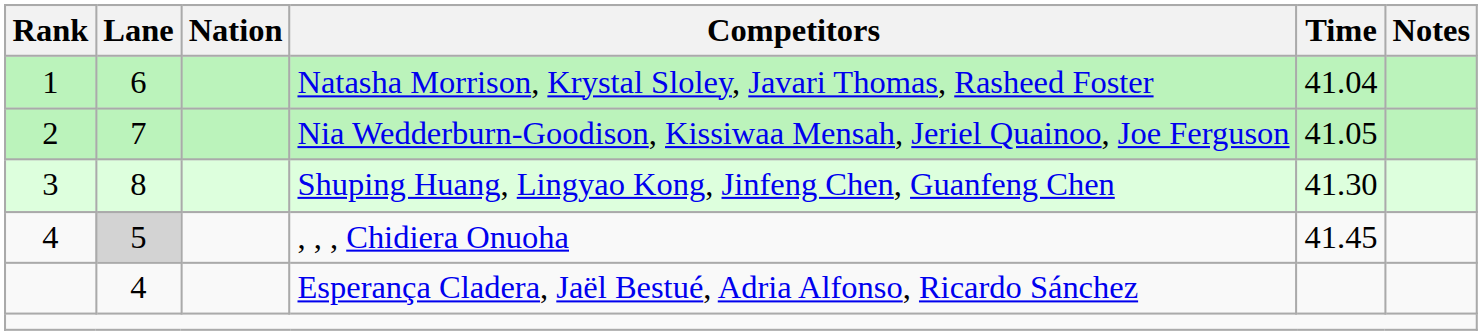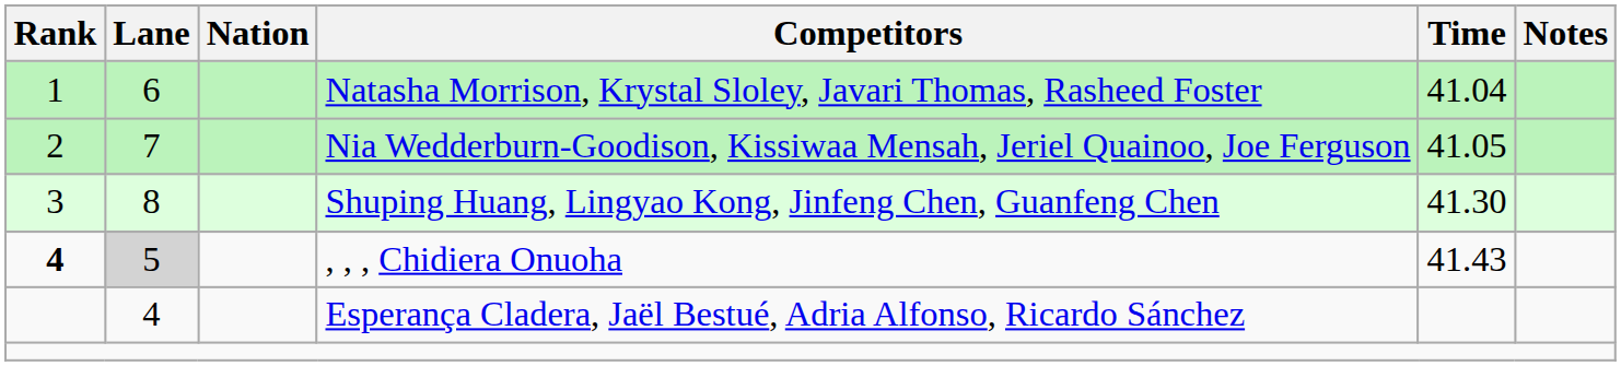 <table class="wikitable sortable" style="text-align:center">
 <tr>
 <th scope="col" style="width: 10px;">Rank</th>
 <th scope="col" style="width: 10px;">Lane</th>
 <th scope="col">Nation</th>
 <th scope="col">Competitors</th>
 <th scope="col">Time</th>
 <th scope="col">Notes</th>
 </tr>
 <tr bgcolor="#bbf3bb">
 <td>1</td>
 <td>6</td>
 <td align="left"></td>
 <td align="left"><a href='#'>Natasha Morrison</a>, <a href='#'>Krystal Sloley</a>, <a href='#'>Javari Thomas</a>, <a href='#'>Rasheed Foster</a></td>
 <td>41.04</td>
 <td></td>
 </tr>
 <tr bgcolor="#bbf3bb">
 <td>2</td>
 <td>7</td>
 <td align="left"></td>
 <td align="left"><a href='#'>Nia Wedderburn-Goodison</a>, <a href='#'>Kissiwaa Mensah</a>, <a href='#'>Jeriel Quainoo</a>, <a href='#'>Joe Ferguson</a></td>
 <td>41.05</td>
 <td></td>
 </tr>
 <tr bgcolor=ddffdd>
 <td>3</td>
 <td>8</td>
 <td align="left"></td>
 <td align="left"><a href='#'>Shuping Huang</a>, <a href='#'>Lingyao Kong</a>, <a href='#'>Jinfeng Chen</a>, <a href='#'>Guanfeng Chen</a></td>
 <td>41.30</td>
 <td></td>
 </tr>
 <tr>
-<td>4</td>
+<td><strong>4</strong></td>
 <td style="background: lightgrey;">5</td>
 <td align="left"></td>
 <td align="left">, , , <a href='#'>Chidiera Onuoha</a></td>
-<td>41.45</td>
+<td>41.43</td>
 <td></td>
 </tr>
 <tr>
 <td></td>
 <td>4</td>
 <td align="left"></td>
 <td align="left"><a href='#'>Esperança Cladera</a>, <a href='#'>Jaël Bestué</a>, <a href='#'>Adria Alfonso</a>, <a href='#'>Ricardo Sánchez</a></td>
 <td></td>
 <td></td>
 </tr>
 <tr class="sortbottom">
 <td colspan="6"></td>
 </tr>
 </table>
